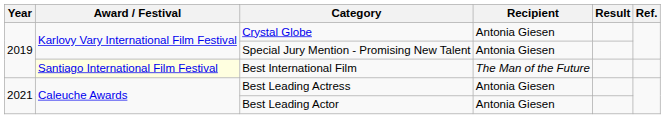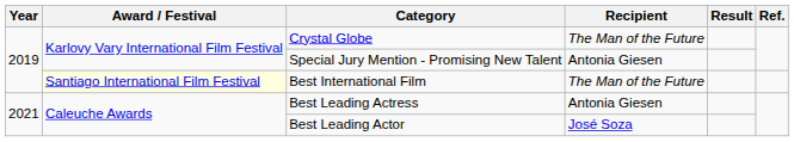 <table class="wikitable">
 <tr>
 <th>Year</th>
 <th>Award / Festival</th>
 <th>Category</th>
 <th>Recipient</th>
 <th>Result</th>
 <th>Ref.</th>
 </tr>
 <tr>
 <td rowspan="3">2019</td>
 <td rowspan="2"><a href='#'>Karlovy Vary International Film Festival</a></td>
 <td><a href='#'>Crystal Globe</a></td>
-<td>Antonia Giesen</td>
+<td><em>The Man of the Future</em></td>
 <td></td>
 <td rowspan="2"></td>
 </tr>
 <tr>
 <td>Special Jury Mention - Promising New Talent</td>
 <td>Antonia Giesen</td>
 <td></td>
 </tr>
 <tr>
 <td style="background: lightyellow;"><a href='#'>Santiago International Film Festival</a></td>
 <td>Best International Film</td>
 <td><em>The Man of the Future</em></td>
 <td></td>
 <td></td>
 </tr>
 <tr>
 <td rowspan="2">2021</td>
 <td rowspan="2"><a href='#'>Caleuche Awards</a></td>
 <td>Best Leading Actress</td>
 <td>Antonia Giesen</td>
 <td></td>
 <td rowspan="2"></td>
 </tr>
 <tr>
 <td>Best Leading Actor</td>
-<td>Antonia Giesen</td>
+<td><a href='#'>José Soza</a></td>
 <td></td>
 </tr>
 </table>
